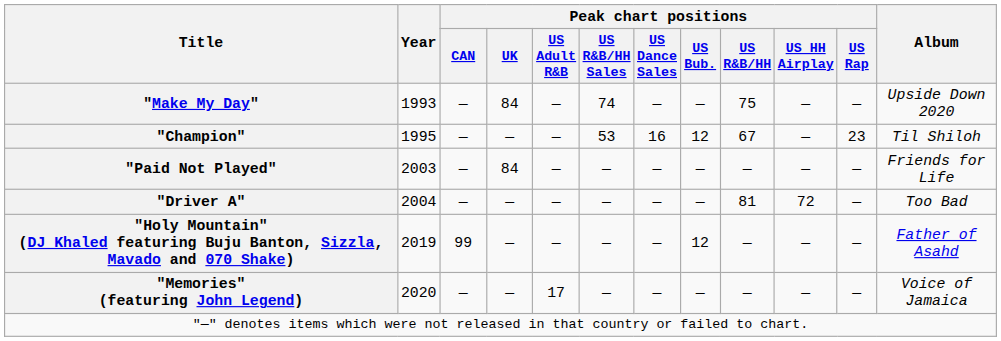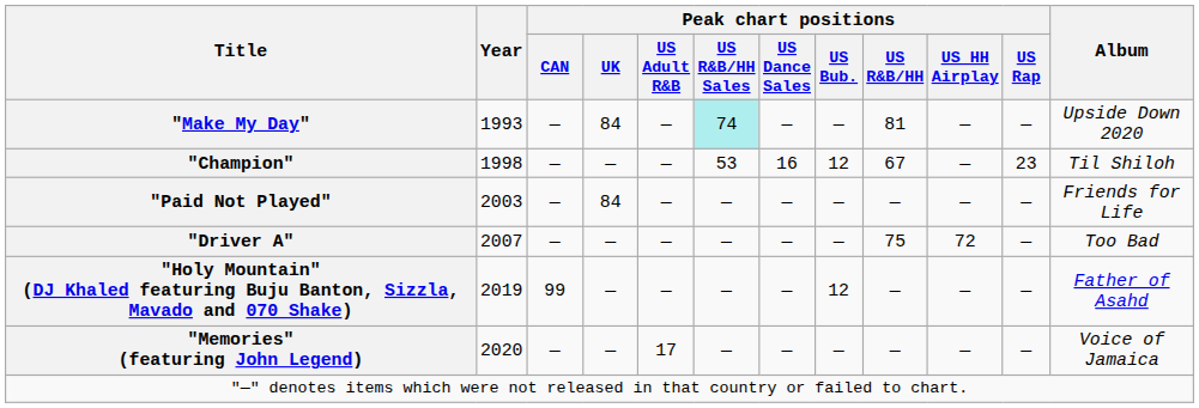 <table class="wikitable plainrowheaders" style="text-align:center;">
 <tr>
 <th scope="col" rowspan="2">Title</th>
 <th scope="col" rowspan="2">Year</th>
 <th scope="col" colspan="9">Peak chart positions</th>
 <th scope="col" rowspan="2">Album</th>
 </tr>
 <tr>
 <th scope="col" style="width:3em;font-size:90%;"><a href='#'>CAN</a><br></th>
 <th scope="col" style="width:3em;font-size:90%;"><a href='#'>UK</a><br></th>
 <th scope="col" style="width:3em;font-size:90%;"><a href='#'>US Adult R&B</a><br></th>
 <th scope="col" style="width:3em;font-size:90%;"><a href='#'>US R&B/HH Sales</a><br></th>
 <th scope="col" style="width:3em;font-size:90%;"><a href='#'>US Dance Sales</a><br></th>
 <th scope="col" style="width:2.5em;font-size:90%;"><a href='#'>US Bub.</a><br></th>
 <th scope="col" style="width:2.5em;font-size:90%;"><a href='#'>US R&B/HH</a><br></th>
 <th scope="col" style="width:3em;font-size:90%;"><a href='#'>US HH Airplay</a><br></th>
 <th scope="col" style="width:2.5em;font-size:90%;"><a href='#'>US Rap</a><br></th>
 </tr>
 <tr>
 <th scope="row">"<a href='#'>Make My Day</a>"</th>
 <td>1993</td>
 <td>—</td>
 <td>84</td>
 <td>—</td>
-<td>74</td>
+<td style="background: paleturquoise;">74</td>
 <td>—</td>
 <td>—</td>
-<td>75</td>
+<td>81</td>
 <td>—</td>
 <td>—</td>
 <td><em>Upside Down 2020</em></td>
 </tr>
 <tr>
 <th scope="row">"Champion"</th>
-<td>1995</td>
+<td>1998</td>
 <td>—</td>
 <td>—</td>
 <td>—</td>
 <td>53</td>
 <td>16</td>
 <td>12</td>
 <td>67</td>
 <td>—</td>
 <td>23</td>
 <td><em>Til Shiloh</em></td>
 </tr>
 <tr>
 <th scope="row">"Paid Not Played"</th>
 <td>2003</td>
 <td>—</td>
 <td>84</td>
 <td>—</td>
 <td>—</td>
 <td>—</td>
 <td>—</td>
 <td>—</td>
 <td>—</td>
 <td>—</td>
 <td><em>Friends for Life</em></td>
 </tr>
 <tr>
 <th scope="row">"Driver A"</th>
-<td>2004</td>
+<td>2007</td>
 <td>—</td>
 <td>—</td>
 <td>—</td>
 <td>—</td>
 <td>—</td>
 <td>—</td>
-<td>81</td>
+<td>75</td>
 <td>72</td>
 <td>—</td>
 <td><em>Too Bad</em></td>
 </tr>
 <tr>
 <th scope="row">"Holy Mountain"<br><span>(<a href='#'>DJ Khaled</a> featuring Buju Banton, <a href='#'>Sizzla</a>, <a href='#'>Mavado</a> and <a href='#'>070 Shake</a>)</span></th>
 <td>2019</td>
 <td>99</td>
 <td>—</td>
 <td>—</td>
 <td>—</td>
 <td>—</td>
 <td>12</td>
 <td>—</td>
 <td>—</td>
 <td>—</td>
 <td><em><a href='#'>Father of Asahd</a></em></td>
 </tr>
 <tr>
 <th scope="row">"Memories"<br><span>(featuring <a href='#'>John Legend</a>)</span></th>
 <td>2020</td>
 <td>—</td>
 <td>—</td>
 <td>17</td>
 <td>—</td>
 <td>—</td>
 <td>—</td>
 <td>—</td>
 <td>—</td>
 <td>—</td>
 <td><em>Voice of Jamaica</em></td>
 </tr>
 <tr>
 <td colspan="17" style="font-size:90%;">"—" denotes items which were not released in that country or failed to chart.</td>
 </tr>
 </table>
